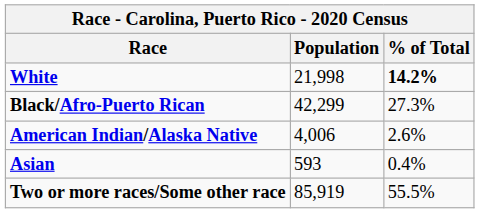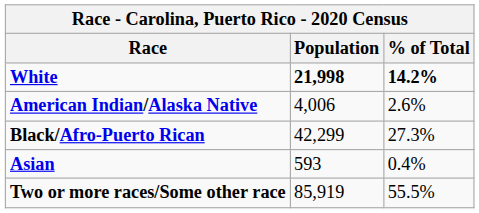 <table class="wikitable" align="right">
 <tr>
 <th colspan=3>Race - Carolina, Puerto Rico - 2020 Census</th>
 </tr>
 <tr ---->
 <th>Race</th>
 <th>Population</th>
 <th>% of Total</th>
 </tr>
 <tr ---->
 <td><strong><a href='#'>White</a></strong></td>
-<td>21,998</td>
+<td><strong>21,998</strong></td>
 <td><strong>14.2%</strong></td>
+</tr>
+<tr ---->
+<td><strong><a href='#'>American Indian</a>/<a href='#'>Alaska Native</a></strong></td>
+<td>4,006</td>
+<td>2.6%</td>
 </tr>
 <tr ---->
 <td><strong>Black/<a href='#'>Afro-Puerto Rican</a></strong></td>
 <td>42,299</td>
 <td>27.3%</td>
-</tr>
-<tr ---->
-<td><strong><a href='#'>American Indian</a>/<a href='#'>Alaska Native</a></strong></td>
-<td>4,006</td>
-<td>2.6%</td>
 </tr>
 <tr ---->
 <td><strong><a href='#'>Asian</a></strong></td>
 <td>593</td>
 <td>0.4%</td>
 </tr>
 <tr ---->
 <td><strong>Two or more races/Some other race</strong></td>
 <td>85,919</td>
 <td>55.5%</td>
 </tr>
 </table>
